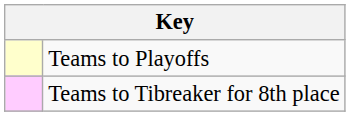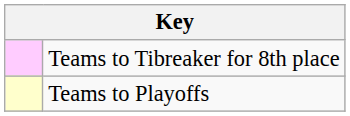 <table class="wikitable" style="text-align: center;">
 <tr>
 <th colspan=2>Key</th>
 </tr>
 <tr>
+<td style="background:#ffccff; width:20px;"></td>
+<td align=left>Teams to Tibreaker for 8th place</td>
+</tr>
+<tr>
 <td style="background:#ffffcc; width:20px;"></td>
 <td align=left>Teams to Playoffs</td>
 </tr>
-<tr>
-<td style="background:#ffccff; width:20px;"></td>
-<td align=left>Teams to Tibreaker for 8th place</td>
-</tr>
 </table>
